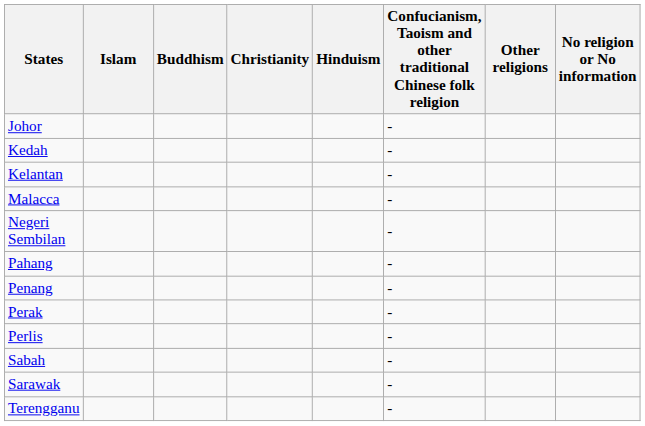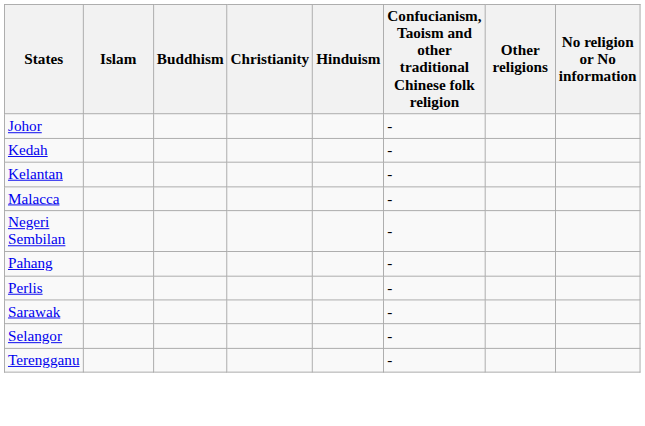 <table class="wikitable">
 <tr>
 <th style="width:50pt;">States</th>
 <th style="width:50pt;">Islam</th>
 <th style="width:50pt;">Buddhism</th>
 <th style="width:50pt;">Christianity</th>
 <th style="width:50pt;">Hinduism</th>
 <th style="width:50pt;">Confucianism, Taoism and other traditional Chinese folk religion</th>
 <th style="width:50pt;">Other religions</th>
 <th style="width:50pt;">No religion or No information</th>
 </tr>
 <tr>
 <td><a href='#'>Johor</a></td>
 <td></td>
 <td></td>
 <td></td>
 <td></td>
 <td>-</td>
 <td></td>
 <td></td>
 </tr>
 <tr>
 <td><a href='#'>Kedah</a></td>
 <td></td>
 <td></td>
 <td></td>
 <td></td>
 <td>-</td>
 <td></td>
 <td></td>
 </tr>
 <tr>
 <td><a href='#'>Kelantan</a></td>
 <td></td>
 <td></td>
 <td></td>
 <td></td>
 <td>-</td>
 <td></td>
 <td></td>
 </tr>
 <tr>
 <td><a href='#'>Malacca</a></td>
 <td></td>
 <td></td>
 <td></td>
 <td></td>
 <td>-</td>
 <td></td>
 <td></td>
 </tr>
 <tr>
 <td><a href='#'>Negeri Sembilan</a></td>
 <td></td>
 <td></td>
 <td></td>
 <td></td>
 <td>-</td>
 <td></td>
 <td></td>
 </tr>
 <tr>
 <td><a href='#'>Pahang</a></td>
 <td></td>
 <td></td>
 <td></td>
 <td></td>
 <td>-</td>
 <td></td>
 <td></td>
 </tr>
 <tr>
-<td><a href='#'>Penang</a></td>
-<td></td>
-<td></td>
-<td></td>
-<td></td>
-<td>-</td>
-<td></td>
-<td></td>
-</tr>
-<tr>
-<td><a href='#'>Perak</a></td>
-<td></td>
-<td></td>
-<td></td>
-<td></td>
-<td>-</td>
-<td></td>
-<td></td>
-</tr>
-<tr>
 <td><a href='#'>Perlis</a></td>
-<td></td>
-<td></td>
-<td></td>
-<td></td>
-<td>-</td>
-<td></td>
-<td></td>
-</tr>
-<tr>
-<td><a href='#'>Sabah</a></td>
 <td></td>
 <td></td>
 <td></td>
 <td></td>
 <td>-</td>
 <td></td>
 <td></td>
 </tr>
 <tr>
 <td><a href='#'>Sarawak</a></td>
 <td></td>
 <td></td>
 <td></td>
 <td></td>
 <td>-</td>
 <td></td>
 <td></td>
 </tr>
 <tr>
+<td><a href='#'>Selangor</a></td>
+<td></td>
+<td></td>
+<td></td>
+<td></td>
+<td>-</td>
+<td></td>
+<td></td>
+</tr>
+<tr>
 <td><a href='#'>Terengganu</a></td>
 <td></td>
 <td></td>
 <td></td>
 <td></td>
 <td>-</td>
 <td></td>
 <td></td>
 </tr>
 </table>
